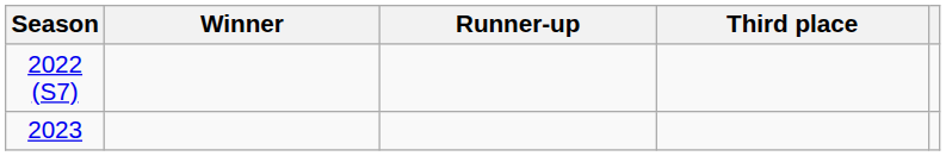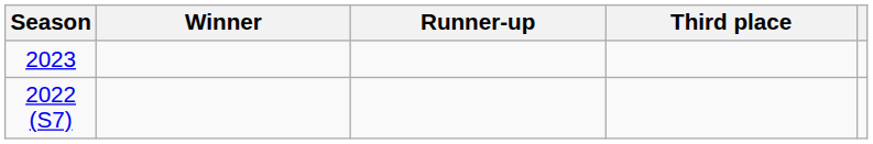 <table class="wikitable sortable" style=text-align:center>
 <tr>
 <th>Season</th>
 <th style=width:12em>Winner</th>
 <th style=width:12em>Runner-up</th>
 <th style=width:12em>Third place</th>
 <th class=unsortable></th>
 </tr>
 <tr>
+<td><a href='#'>2023</a></td>
+<td></td>
+<td></td>
+<td></td>
+<td></td>
+</tr>
+<tr>
 <td><a href='#'>2022 (S7)</a></td>
 <td></td>
 <td></td>
 <td></td>
 <td></td>
 </tr>
-<tr>
-<td><a href='#'>2023</a></td>
-<td></td>
-<td></td>
-<td></td>
-<td></td>
-</tr>
 </table>
